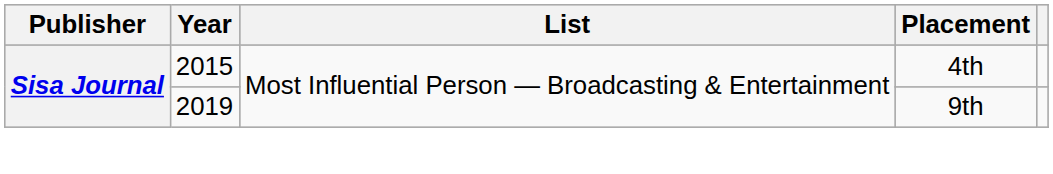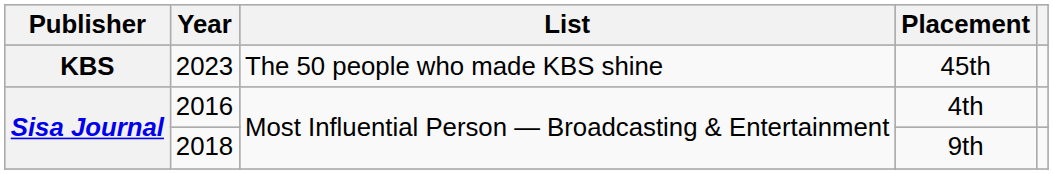 <table class="wikitable plainrowheaders sortable">
 <tr>
 <th scope="col">Publisher</th>
 <th scope="col">Year</th>
 <th scope="col">List</th>
 <th scope="col">Placement</th>
 <th scope="col" class="unsortable"></th>
 </tr>
 <tr>
+<th scope="row">KBS</th>
+<td>2023</td>
+<td>The 50 people who made KBS shine</td>
+<td style="text-align:center">45th</td>
+<td></td>
+</tr>
+<tr>
 <th rowspan="2" scope="row"><em><a href='#'>Sisa Journal</a></em></th>
-<td>2015</td>
+<td>2016</td>
 <td rowspan="2">Most Influential Person — Broadcasting & Entertainment</td>
 <td style="text-align:center">4th</td>
 <td></td>
 </tr>
 <tr>
-<td>2019</td>
+<td>2018</td>
 <td style="text-align:center">9th</td>
 <td></td>
 </tr>
 </table>
